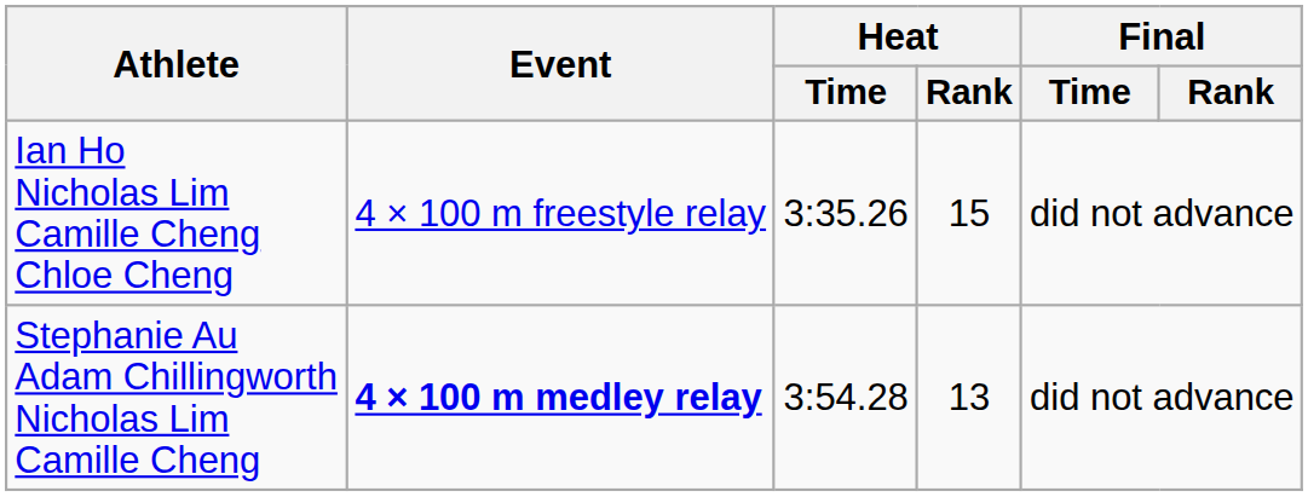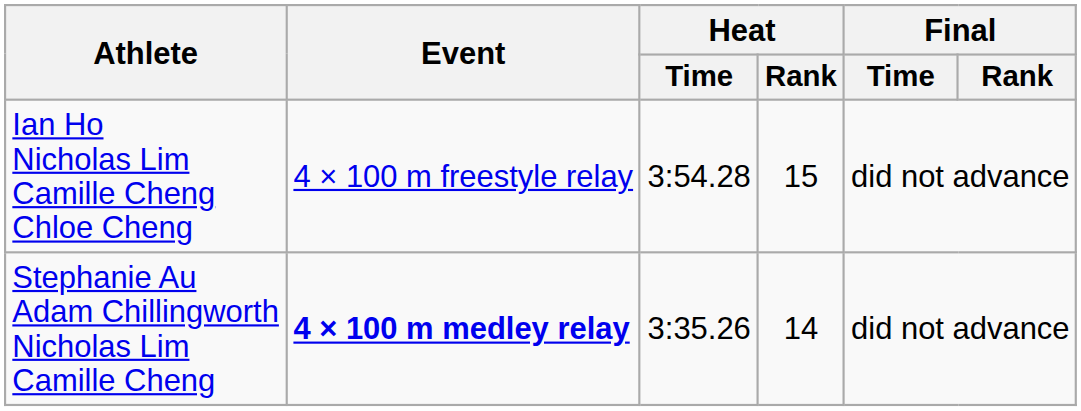 <table class=wikitable style="font-size:90%">
 <tr>
 <th rowspan="2">Athlete</th>
 <th rowspan="2">Event</th>
 <th colspan="2">Heat</th>
 <th colspan="2">Final</th>
 </tr>
 <tr style="font-size:95%">
 <th>Time</th>
 <th>Rank</th>
 <th>Time</th>
 <th>Rank</th>
 </tr>
 <tr style="text-align:center">
 <td style="text-align:left"><a href='#'>Ian Ho</a> <br><a href='#'>Nicholas Lim</a><br><a href='#'>Camille Cheng</a> <br><a href='#'>Chloe Cheng</a></td>
 <td style="text-align:left"><a href='#'>4 × 100 m freestyle relay</a></td>
-<td>3:35.26</td>
+<td>3:54.28</td>
 <td>15</td>
 <td colspan=2>did not advance</td>
 </tr>
 <tr style="text-align:center">
 <td style="text-align:left"><a href='#'>Stephanie Au</a> <br><a href='#'>Adam Chillingworth</a><br><a href='#'>Nicholas Lim</a><br><a href='#'>Camille Cheng</a></td>
 <td style="text-align:left"><strong><a href='#'>4 × 100 m medley relay</a></strong></td>
-<td>3:54.28</td>
-<td>13</td>
+<td>3:35.26</td>
+<td>14</td>
 <td colspan=2>did not advance</td>
 </tr>
 </table>
